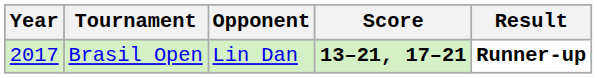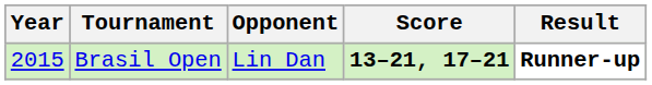 <table class="sortable wikitable" style="font-size: 90%;">
 <tr>
 <th>Year</th>
 <th>Tournament</th>
 <th>Opponent</th>
 <th>Score</th>
 <th>Result</th>
 </tr>
 <tr style="background:#D4F1C5">
-<td align="center"><a href='#'>2017</a></td>
+<td align="center"><a href='#'>2015</a></td>
 <td align="left"><a href='#'>Brasil Open</a></td>
 <td align="left"> <a href='#'>Lin Dan</a></td>
 <td align="left"><strong>13–21, 17–21</strong></td>
 <td style="text-align:left; background:white"> <strong>Runner-up</strong></td>
 </tr>
 </table>
